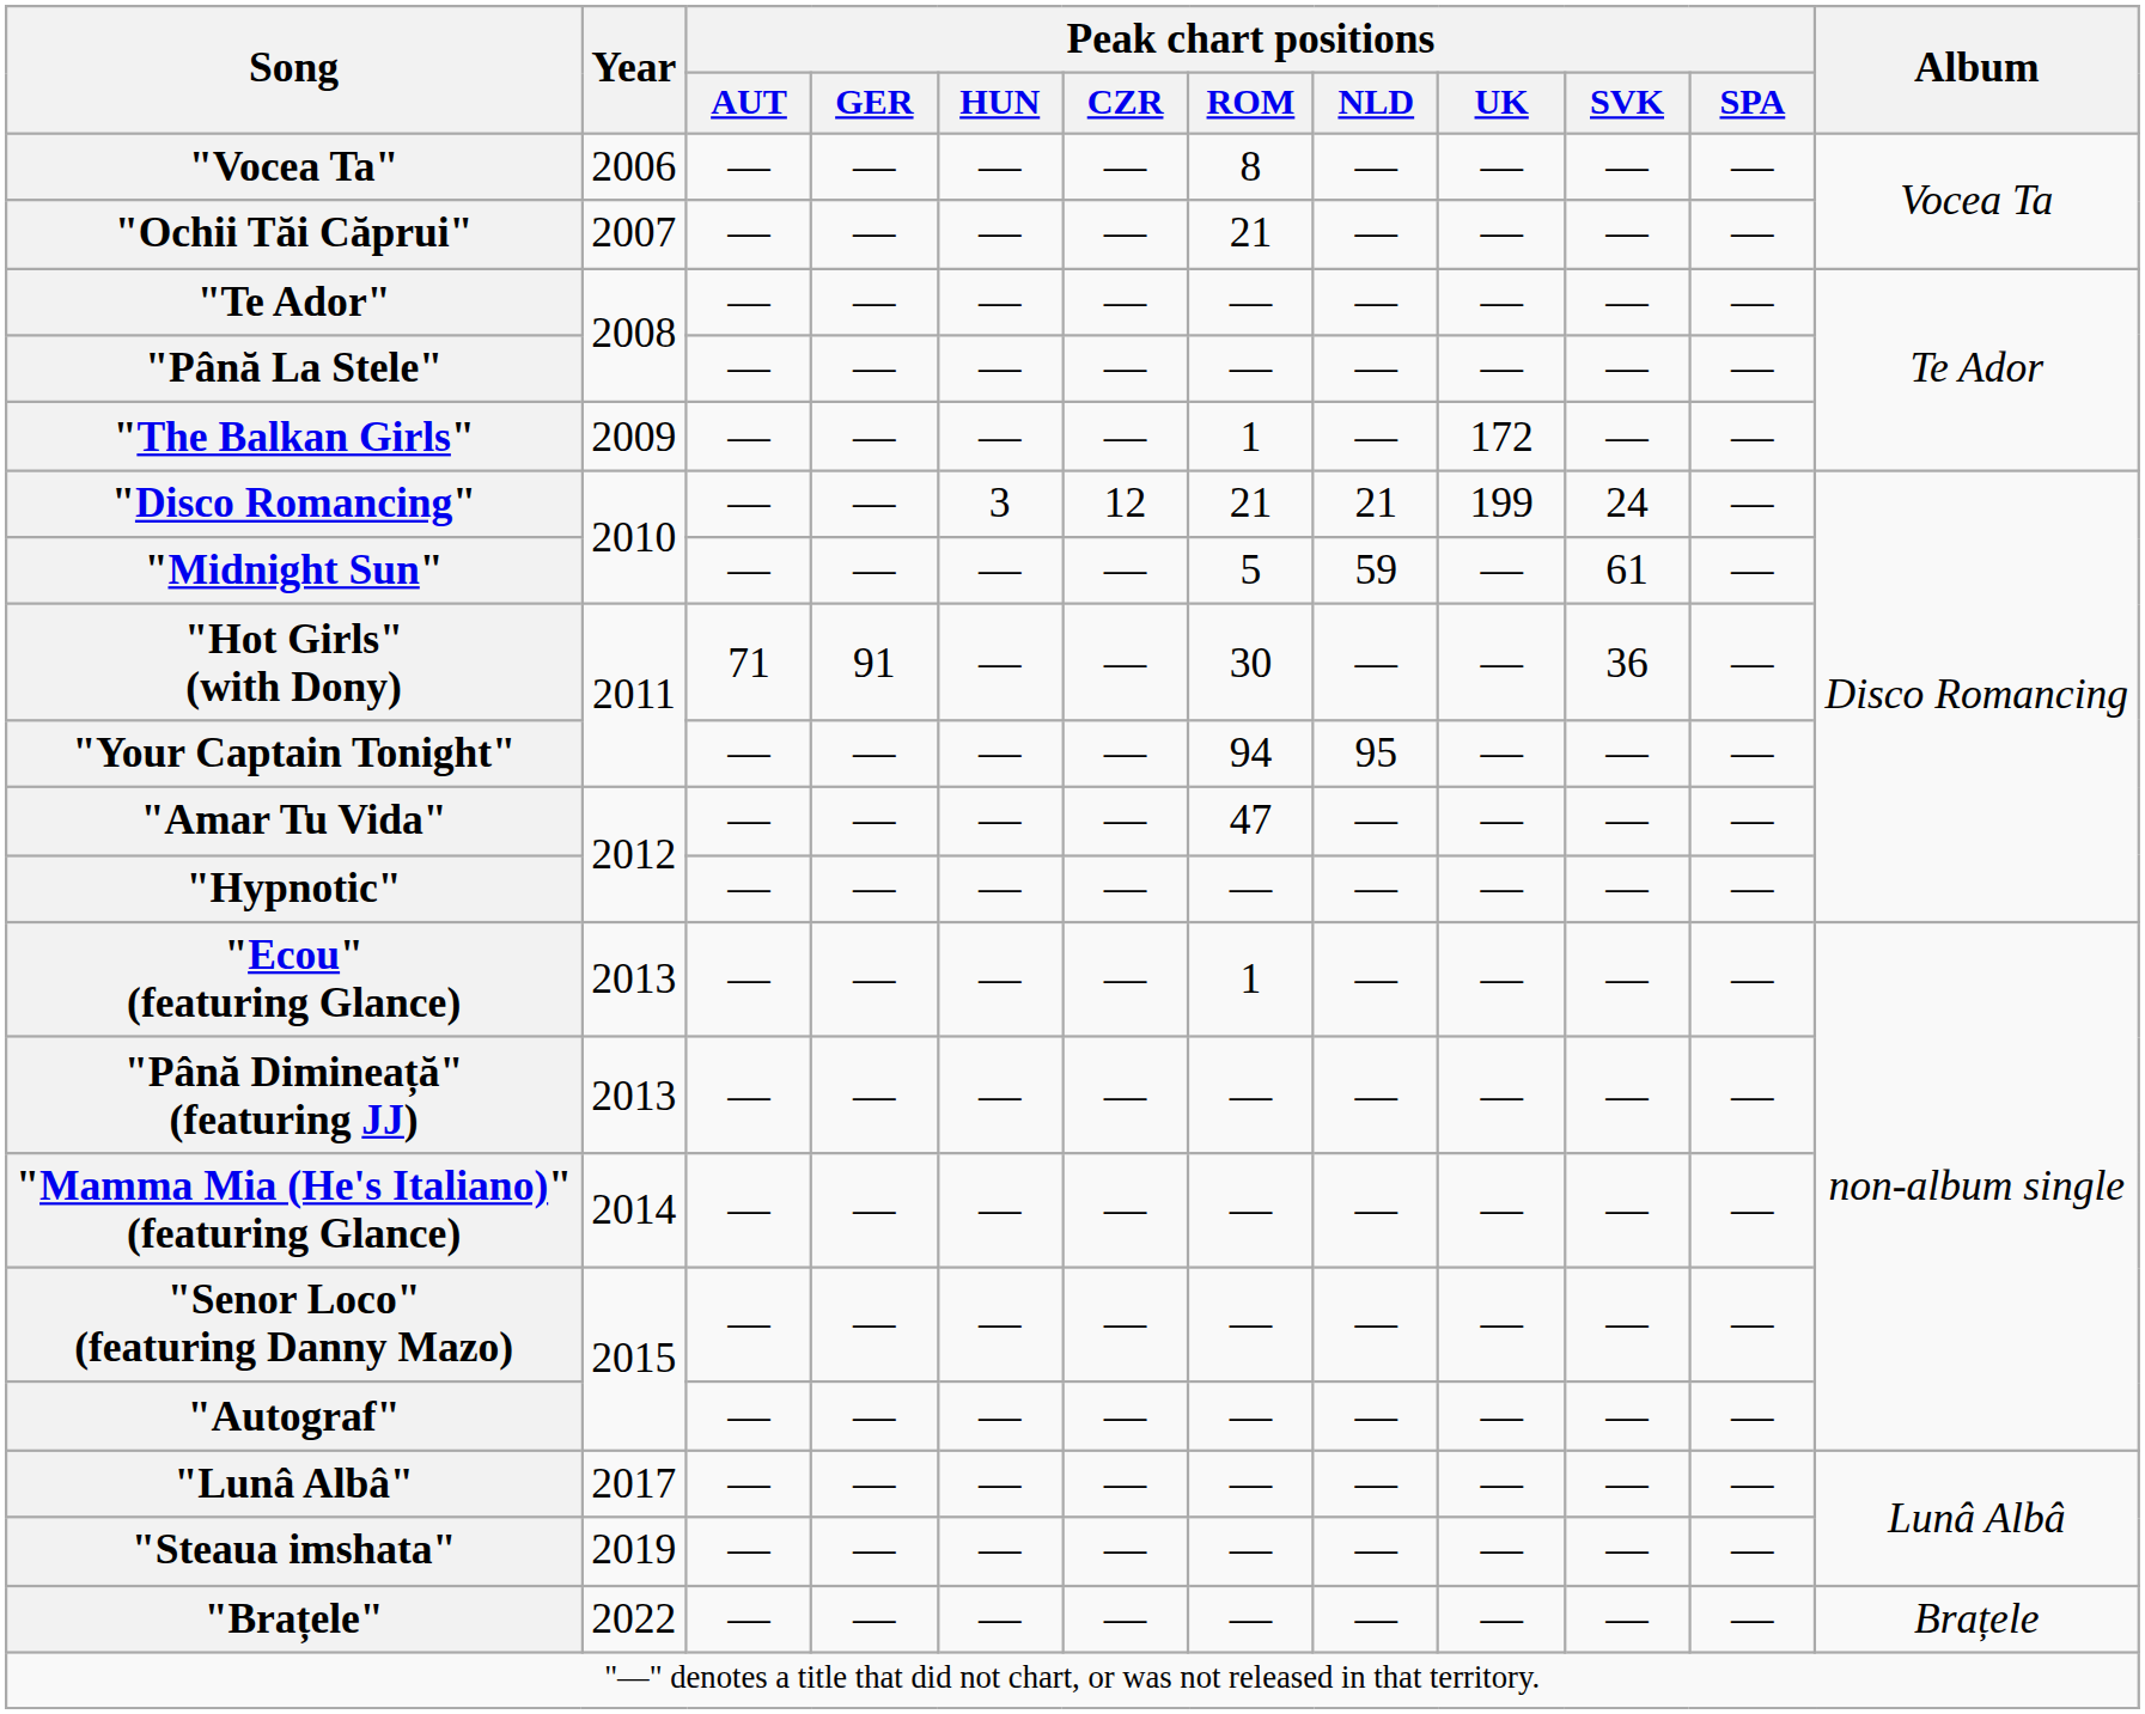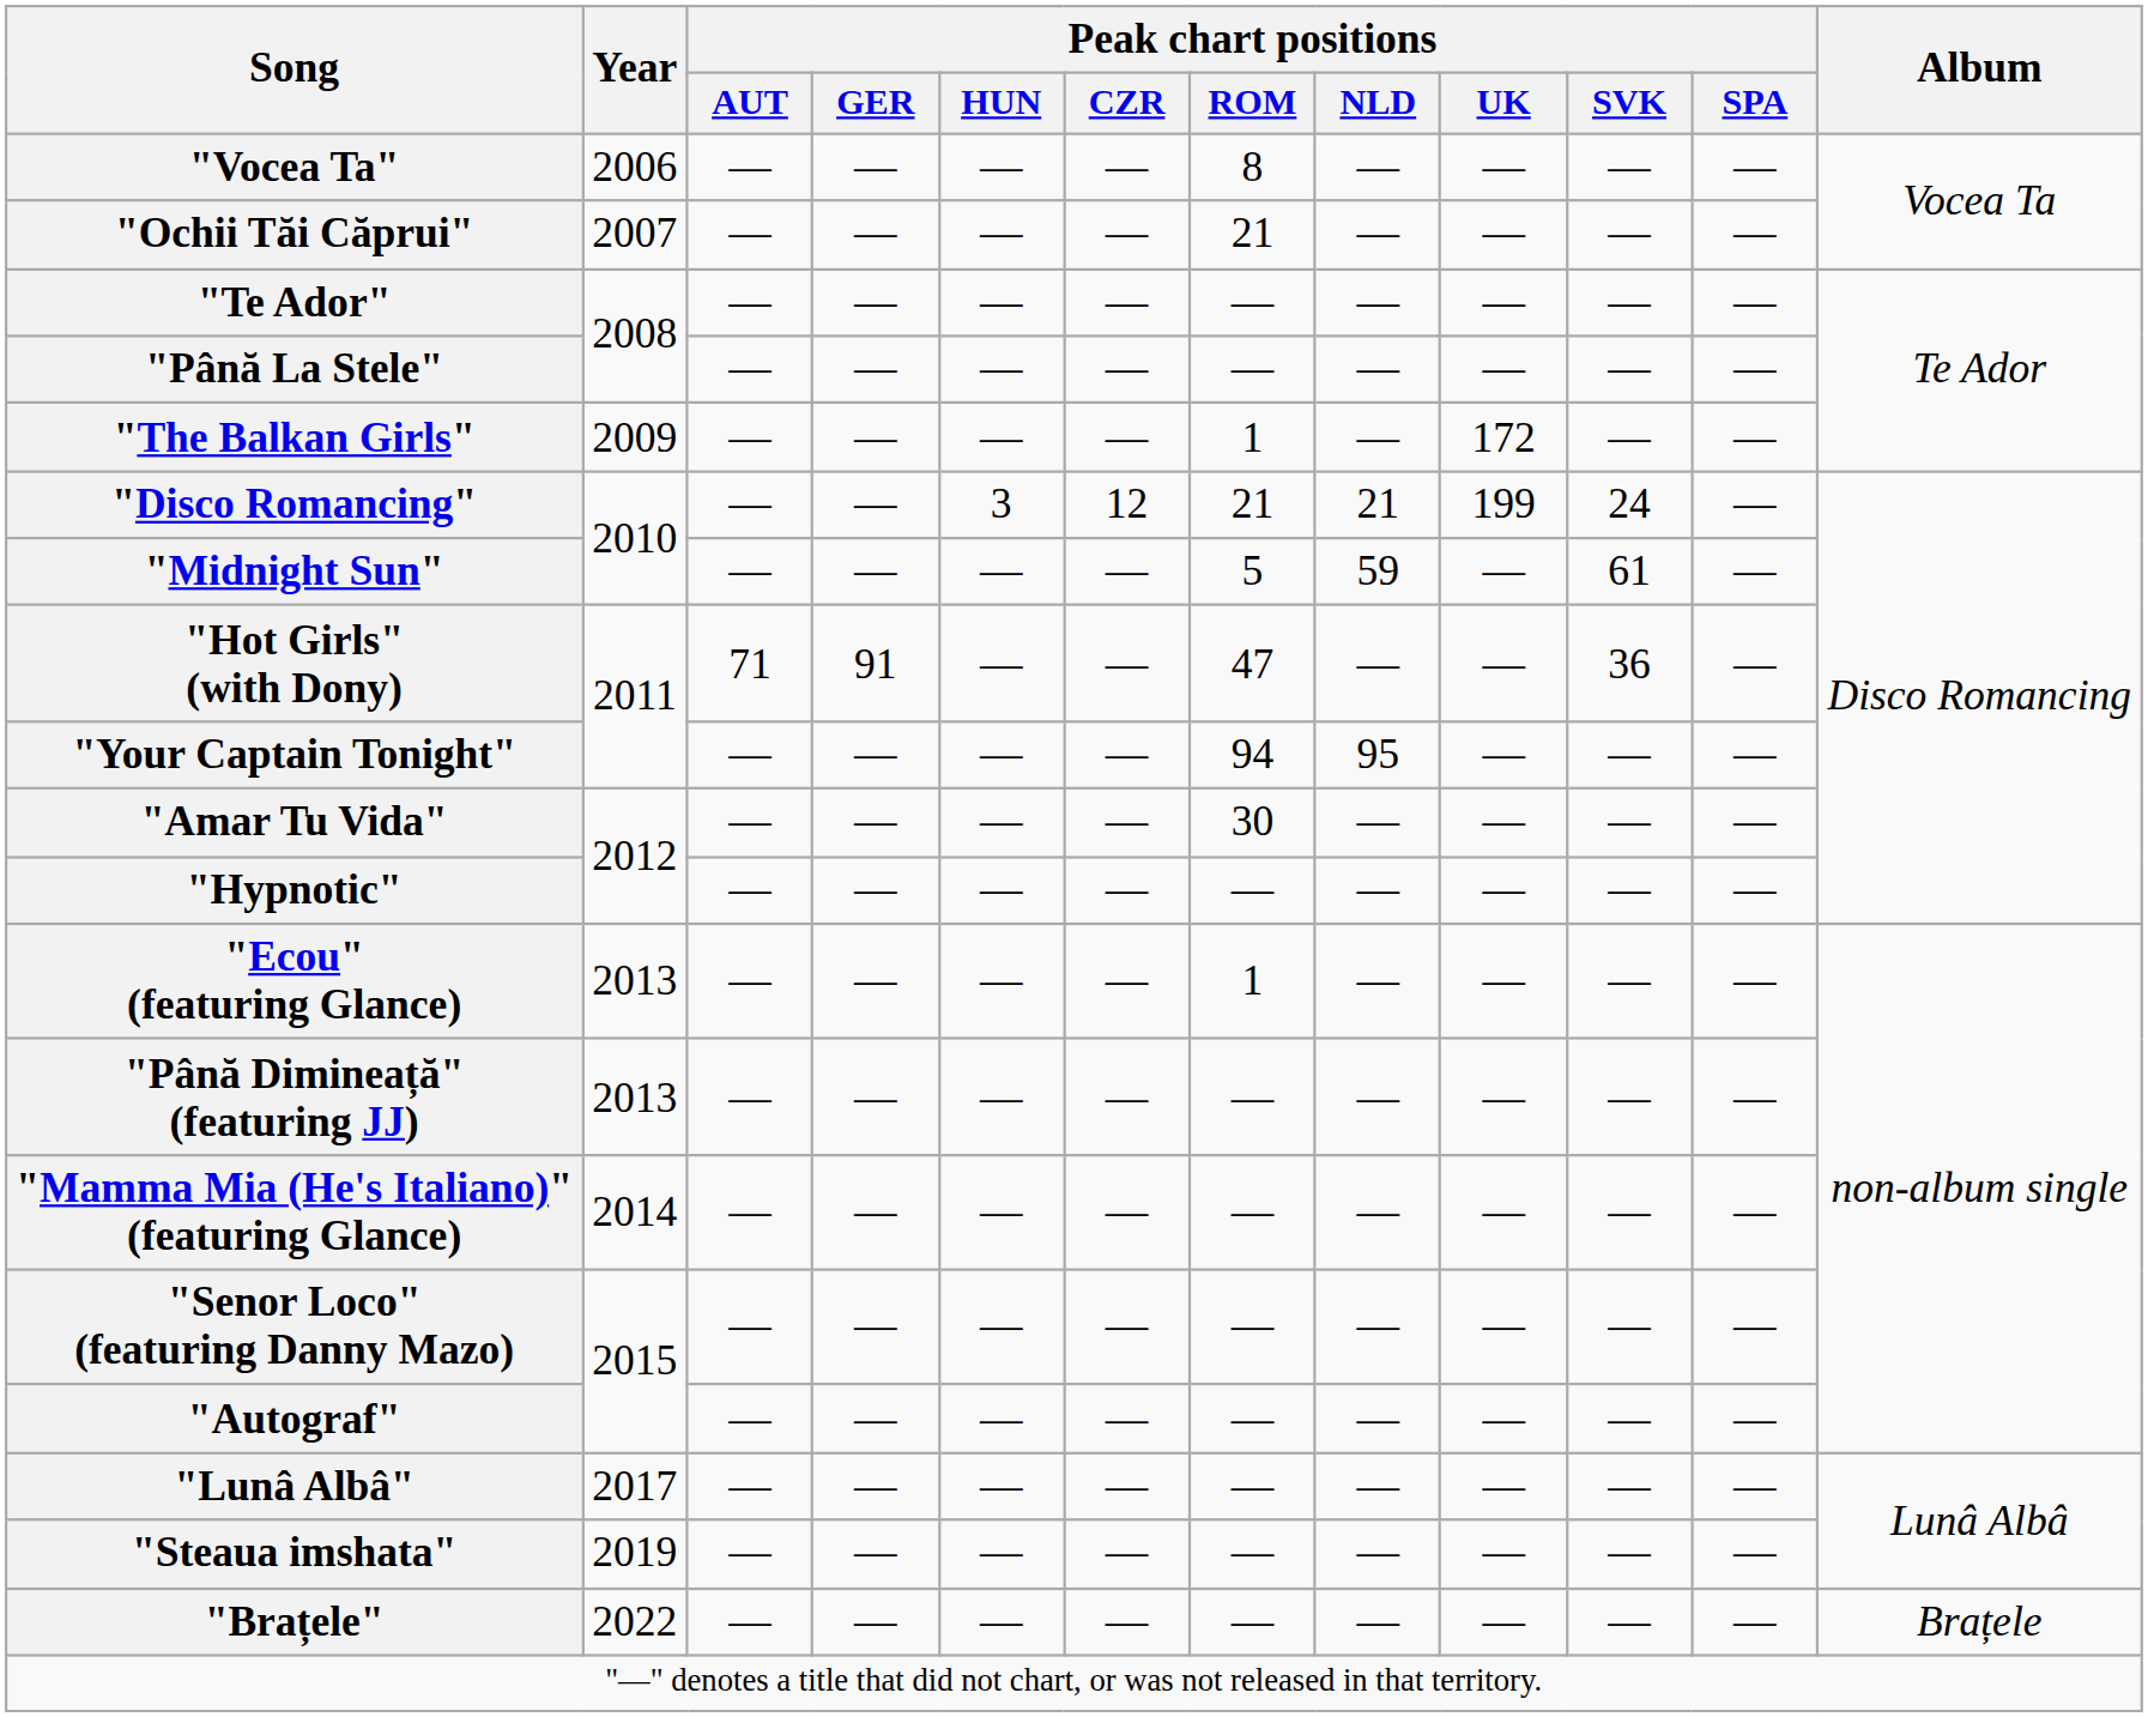 <table class="wikitable plainrowheaders" style="text-align:center;">
 <tr>
 <th scope="col" rowspan="2">Song</th>
 <th scope="col" rowspan="2">Year</th>
 <th scope="col" colspan="9">Peak chart positions</th>
 <th scope="col" rowspan="2">Album</th>
 </tr>
 <tr>
 <th style="width:3em;font-size:85%"><a href='#'>AUT</a><br></th>
 <th style="width:3em;font-size:85%"><a href='#'>GER</a><br></th>
 <th scope="col" style="width:3em;font-size:85%;"><a href='#'>HUN</a><br></th>
 <th scope="col" style="width:3em;font-size:85%;"><a href='#'>CZR</a><br></th>
 <th scope="col" style="width:3em;font-size:85%;"><a href='#'>ROM</a><br></th>
 <th scope="col" style="width:3em;font-size:85%;"><a href='#'>NLD</a><br></th>
 <th scope="col" style="width:3em;font-size:85%;"><a href='#'>UK</a><br></th>
 <th scope="col" style="width:3em;font-size:85%;"><a href='#'>SVK</a><br></th>
 <th scope="col" style="width:3em;font-size:85%"><a href='#'>SPA</a><br></th>
 </tr>
 <tr>
 <th scope="row">"Vocea Ta"</th>
 <td>2006</td>
 <td>—</td>
 <td>—</td>
 <td>—</td>
 <td>—</td>
 <td>8</td>
 <td>—</td>
 <td>—</td>
 <td>—</td>
 <td>—</td>
 <td rowspan="2"><em>Vocea Ta</em></td>
 </tr>
 <tr>
 <th scope="row">"Ochii Tăi Căprui"</th>
 <td>2007</td>
 <td>—</td>
 <td>—</td>
 <td>—</td>
 <td>—</td>
 <td>21</td>
 <td>—</td>
 <td>—</td>
 <td>—</td>
 <td>—</td>
 </tr>
 <tr>
 <th scope="row">"Te Ador"</th>
 <td rowspan="2">2008</td>
 <td>—</td>
 <td>—</td>
 <td>—</td>
 <td>—</td>
 <td>—</td>
 <td>—</td>
 <td>—</td>
 <td>—</td>
 <td>—</td>
 <td rowspan="3"><em>Te Ador</em></td>
 </tr>
 <tr>
 <th scope="row">"Până La Stele"</th>
 <td>—</td>
 <td>—</td>
 <td>—</td>
 <td>—</td>
 <td>—</td>
 <td>—</td>
 <td>—</td>
 <td>—</td>
 <td>—</td>
 </tr>
 <tr>
 <th scope="row">"<a href='#'>The Balkan Girls</a>"</th>
 <td>2009</td>
 <td>—</td>
 <td>—</td>
 <td>—</td>
 <td>—</td>
 <td>1</td>
 <td>—</td>
 <td>172</td>
 <td>—</td>
 <td>—</td>
 </tr>
 <tr>
 <th scope="row">"<a href='#'>Disco Romancing</a>"</th>
 <td rowspan="2">2010</td>
 <td>—</td>
 <td>—</td>
 <td>3</td>
 <td>12</td>
 <td>21</td>
 <td>21</td>
 <td>199</td>
 <td>24</td>
 <td>—</td>
 <td rowspan="6"><em>Disco Romancing</em></td>
 </tr>
 <tr>
 <th scope="row">"<a href='#'>Midnight Sun</a>"</th>
 <td>—</td>
 <td>—</td>
 <td>—</td>
 <td>—</td>
 <td>5</td>
 <td>59</td>
 <td>—</td>
 <td>61</td>
 <td>—</td>
 </tr>
 <tr>
 <th scope="row">"Hot Girls" <br><span>(with Dony)</span></th>
 <td rowspan="2">2011</td>
 <td>71</td>
 <td>91</td>
 <td>—</td>
 <td>—</td>
-<td>30</td>
+<td>47</td>
 <td>—</td>
 <td>—</td>
 <td>36</td>
 <td>—</td>
 </tr>
 <tr>
 <th scope="row">"Your Captain Tonight"</th>
 <td>—</td>
 <td>—</td>
 <td>—</td>
 <td>—</td>
 <td>94</td>
 <td>95</td>
 <td>—</td>
 <td>—</td>
 <td>—</td>
 </tr>
 <tr>
 <th scope="row">"Amar Tu Vida"</th>
 <td rowspan="2">2012</td>
 <td>—</td>
 <td>—</td>
 <td>—</td>
 <td>—</td>
-<td>47</td>
+<td>30</td>
 <td>—</td>
 <td>—</td>
 <td>—</td>
 <td>—</td>
 </tr>
 <tr>
 <th scope="row">"Hypnotic"</th>
 <td>—</td>
 <td>—</td>
 <td>—</td>
 <td>—</td>
 <td>—</td>
 <td>—</td>
 <td>—</td>
 <td>—</td>
 <td>—</td>
 </tr>
 <tr>
 <th scope="row">"<a href='#'>Ecou</a>"<br><span>(featuring Glance)</span></th>
 <td>2013</td>
 <td>—</td>
 <td>—</td>
 <td>—</td>
 <td>—</td>
 <td>1</td>
 <td>—</td>
 <td>—</td>
 <td>—</td>
 <td>—</td>
 <td rowspan="5"><em>non-album single</em></td>
 </tr>
 <tr>
 <th scope="row">"Până Dimineață"<br><span>(featuring <a href='#'>JJ</a>)</span></th>
 <td>2013</td>
 <td>—</td>
 <td>—</td>
 <td>—</td>
 <td>—</td>
 <td>—</td>
 <td>—</td>
 <td>—</td>
 <td>—</td>
 <td>—</td>
 </tr>
 <tr>
 <th scope="row">"<a href='#'>Mamma Mia (He's Italiano)</a>"<br><span>(featuring Glance)</span></th>
 <td>2014</td>
 <td>—</td>
 <td>—</td>
 <td>—</td>
 <td>—</td>
 <td>—</td>
 <td>—</td>
 <td>—</td>
 <td>—</td>
 <td>—</td>
 </tr>
 <tr>
 <th scope="row">"Senor Loco"<br><span>(featuring Danny Mazo)</span></th>
 <td rowspan="2">2015</td>
 <td>—</td>
 <td>—</td>
 <td>—</td>
 <td>—</td>
 <td>—</td>
 <td>—</td>
 <td>—</td>
 <td>—</td>
 <td>—</td>
 </tr>
 <tr>
 <th scope="row">"Autograf"</th>
 <td>—</td>
 <td>—</td>
 <td>—</td>
 <td>—</td>
 <td>—</td>
 <td>—</td>
 <td>—</td>
 <td>—</td>
 <td>—</td>
 </tr>
 <tr>
 <th scope="row">"Lunâ Albâ"</th>
 <td>2017</td>
 <td>—</td>
 <td>—</td>
 <td>—</td>
 <td>—</td>
 <td>—</td>
 <td>—</td>
 <td>—</td>
 <td>—</td>
 <td>—</td>
 <td rowspan="2"><em>Lunâ Albâ</em></td>
 </tr>
 <tr>
 <th scope="row">"Steaua imshata"</th>
 <td>2019</td>
 <td>—</td>
 <td>—</td>
 <td>—</td>
 <td>—</td>
 <td>—</td>
 <td>—</td>
 <td>—</td>
 <td>—</td>
 <td>—</td>
 </tr>
 <tr>
 <th scope="row">"Brațele"</th>
 <td>2022</td>
 <td>—</td>
 <td>—</td>
 <td>—</td>
 <td>—</td>
 <td>—</td>
 <td>—</td>
 <td>—</td>
 <td>—</td>
 <td>—</td>
 <td><em>Brațele</em></td>
 </tr>
 <tr>
 <td colspan="15" style="font-size:9pt">"—" denotes a title that did not chart, or was not released in that territory.</td>
 </tr>
 </table>
